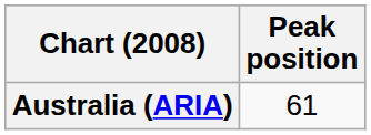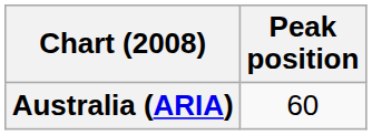 <table class="wikitable plainrowheaders">
 <tr>
 <th>Chart (2008)</th>
 <th>Peak<br>position</th>
 </tr>
 <tr>
 <th scope="row">Australia (<a href='#'>ARIA</a>)</th>
-<td align=center>61</td>
+<td align=center>60</td>
 </tr>
 </table>
